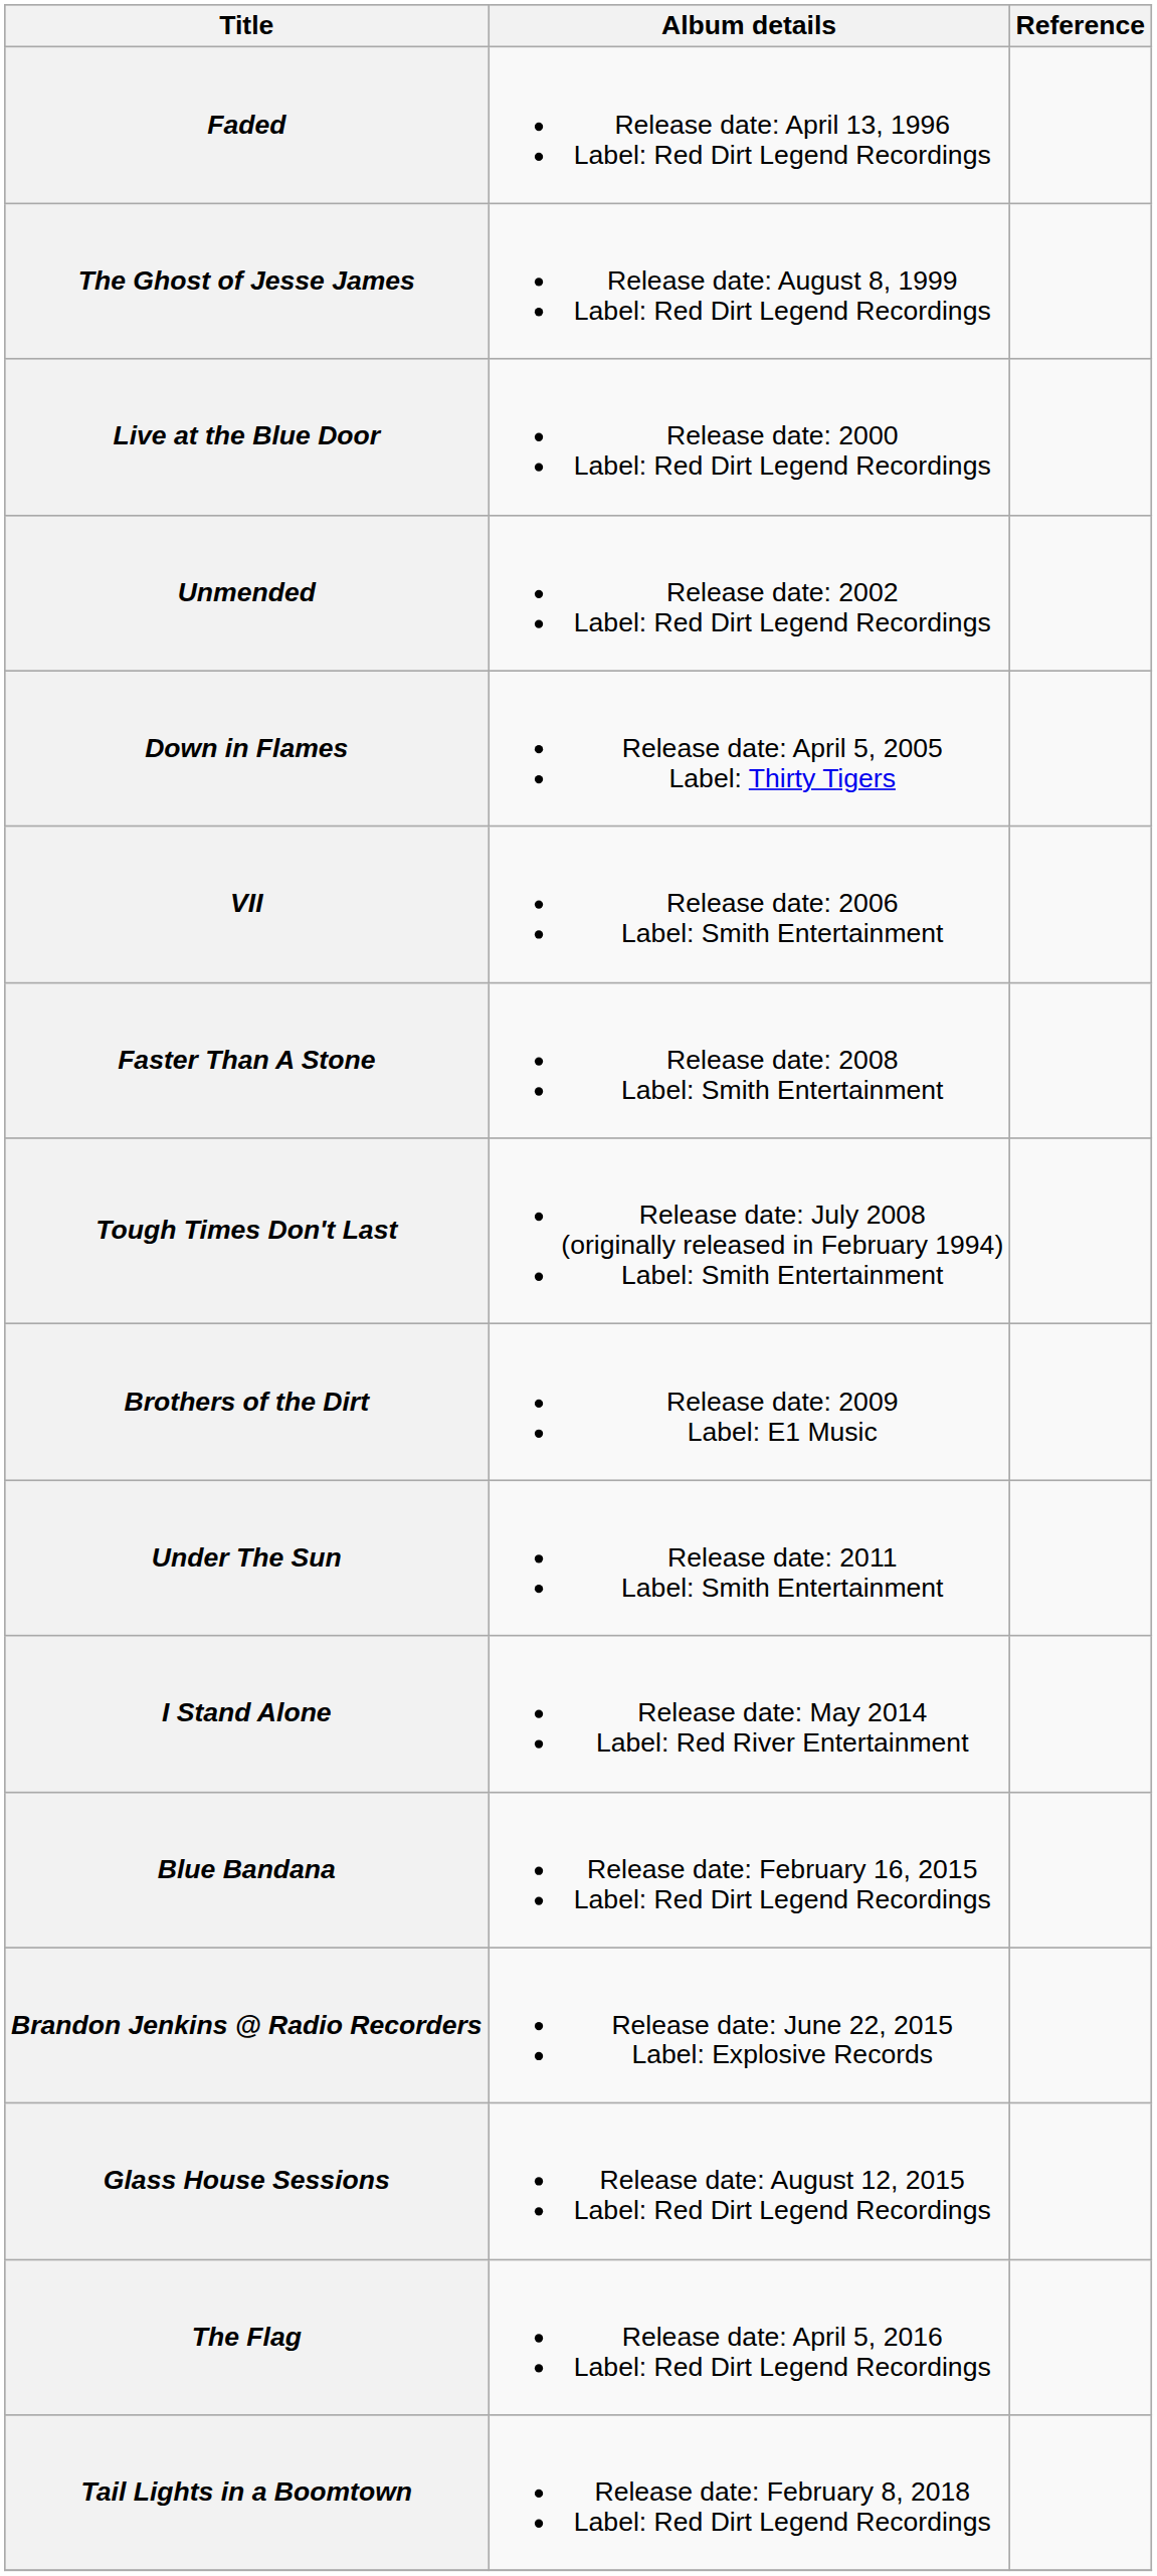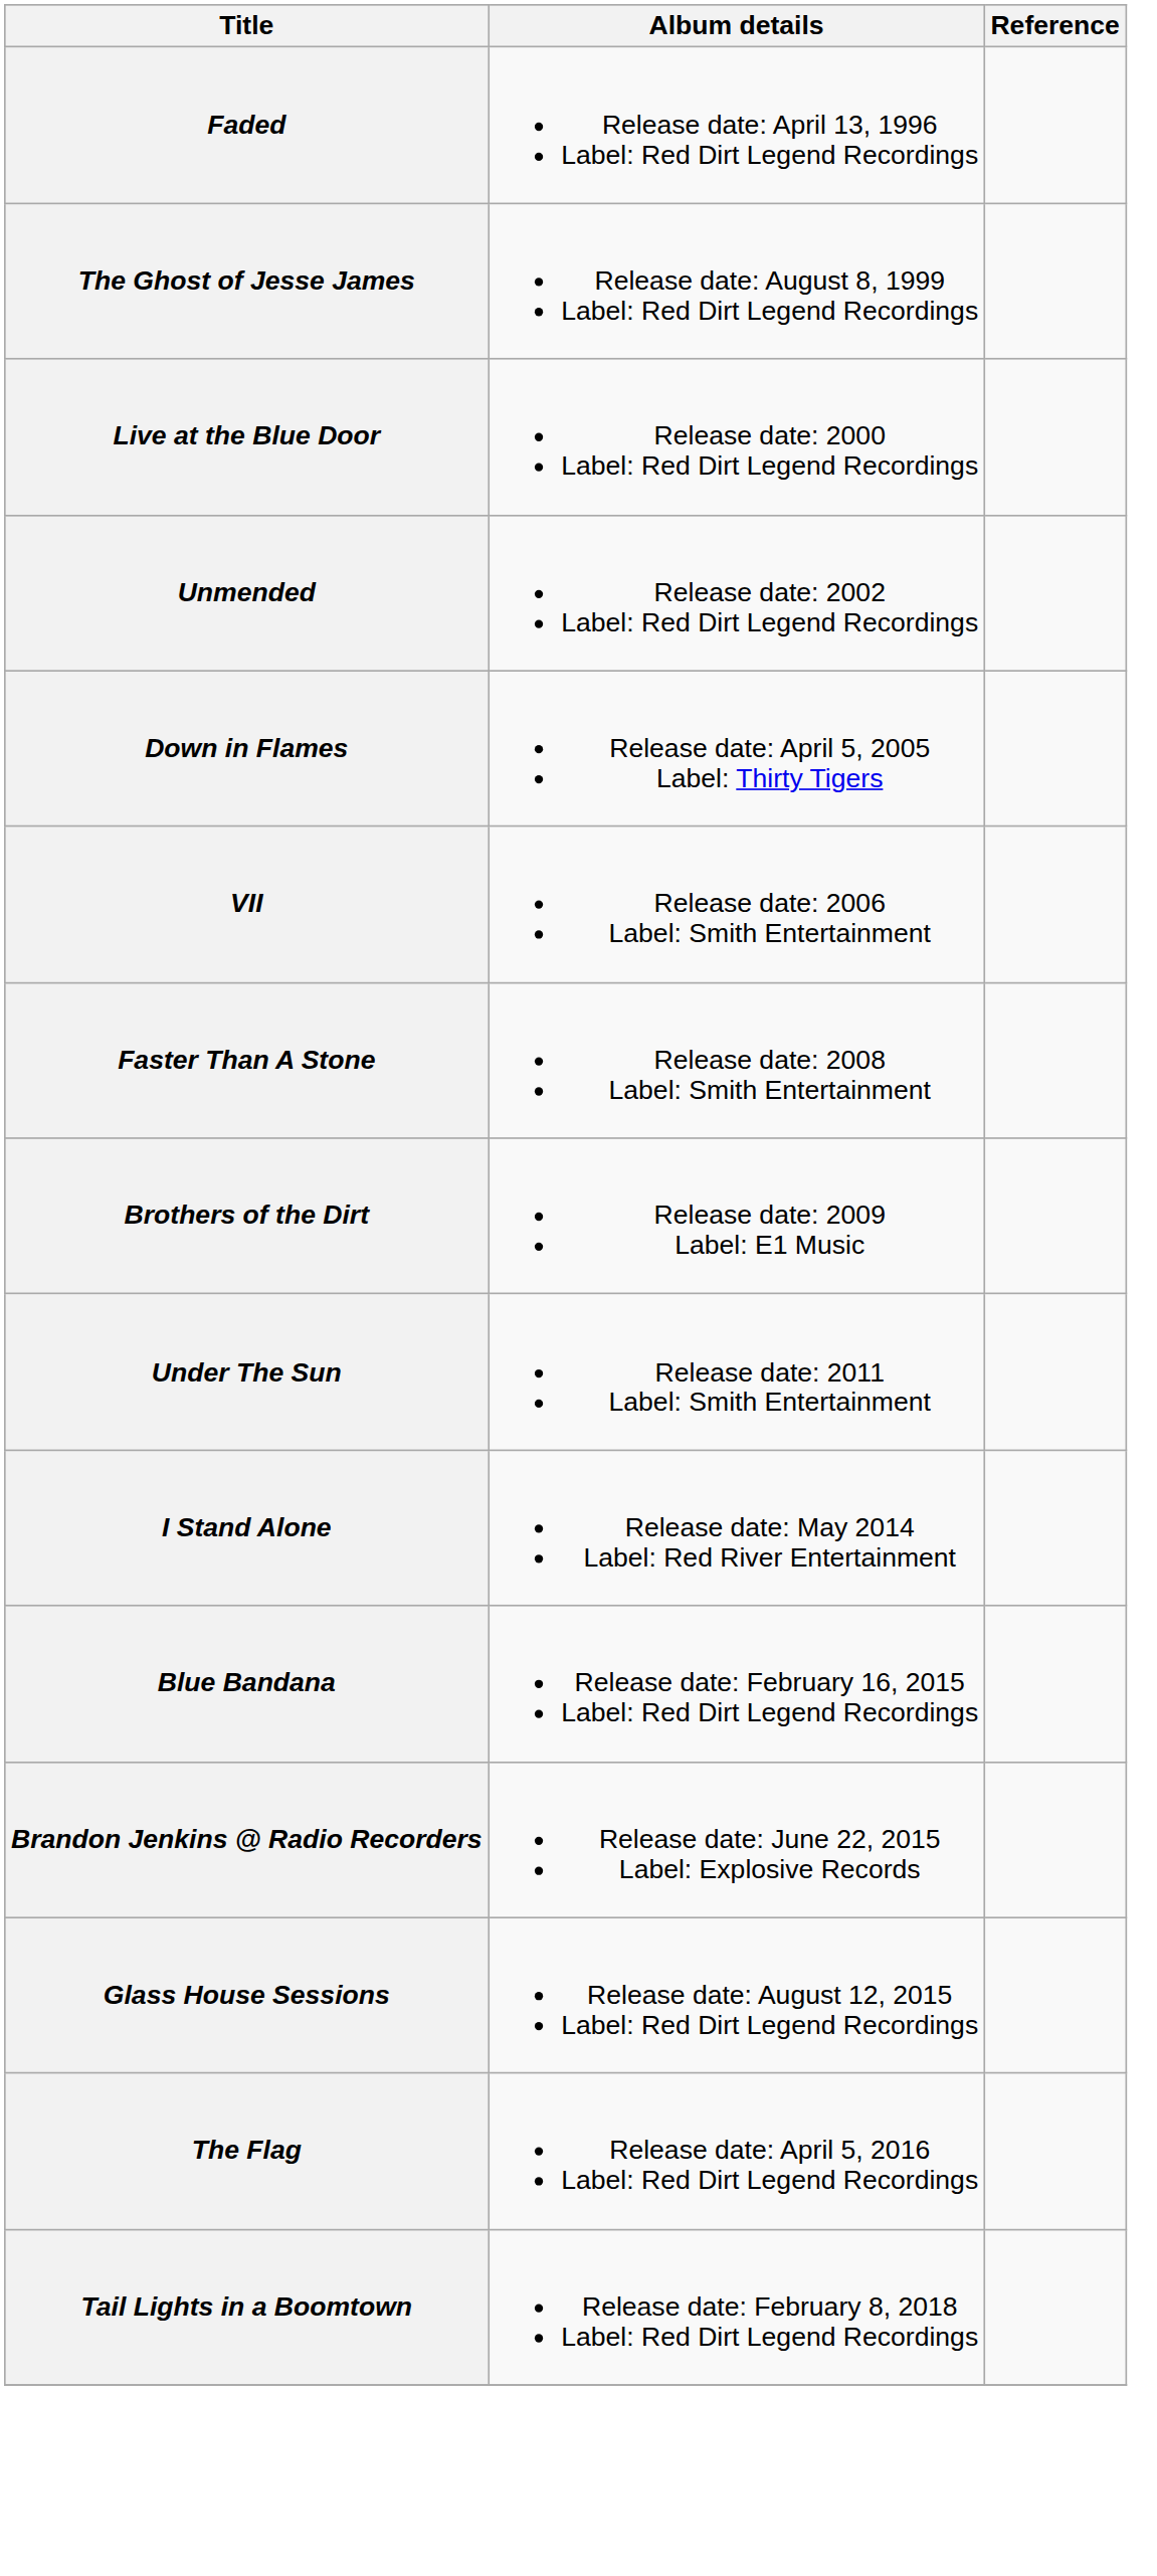 <table class="wikitable plainrowheaders" style="text-align:center;">
 <tr>
 <th>Title</th>
 <th>Album details</th>
 <th>Reference</th>
 </tr>
 <tr>
 <th scope="row"><em>Faded</em></th>
 <td><br><ul><li>Release date: April 13, 1996</li><li>Label: Red Dirt Legend Recordings</li></ul></td>
 <td></td>
 </tr>
 <tr>
 <th scope="row"><em>The Ghost of Jesse James</em></th>
 <td><br><ul><li>Release date: August 8, 1999</li><li>Label: Red Dirt Legend Recordings</li></ul></td>
 <td></td>
 </tr>
 <tr>
 <th scope="row"><em>Live at the Blue Door</em></th>
 <td><br><ul><li>Release date: 2000</li><li>Label: Red Dirt Legend Recordings</li></ul></td>
 <td></td>
 </tr>
 <tr>
 <th scope="row"><em>Unmended</em></th>
 <td><br><ul><li>Release date: 2002</li><li>Label: Red Dirt Legend Recordings</li></ul></td>
 <td></td>
 </tr>
 <tr>
 <th scope="row"><em>Down in Flames</em></th>
 <td><br><ul><li>Release date: April 5, 2005</li><li>Label: <a href='#'>Thirty Tigers</a></li></ul></td>
 <td></td>
 </tr>
 <tr>
 <th scope="row"><em>VII</em></th>
 <td><br><ul><li>Release date: 2006</li><li>Label: Smith Entertainment</li></ul></td>
 <td></td>
 </tr>
 <tr>
 <th scope="row"><em>Faster Than A Stone</em></th>
 <td><br><ul><li>Release date: 2008</li><li>Label: Smith Entertainment</li></ul></td>
-<td></td>
-</tr>
-<tr>
-<th scope="row"><em>Tough Times Don't Last</em></th>
-<td><br><ul><li>Release date: July 2008<br>(originally released in February 1994)</li><li>Label: Smith Entertainment</li></ul></td>
 <td></td>
 </tr>
 <tr>
 <th scope="row"><em>Brothers of the Dirt</em></th>
 <td><br><ul><li>Release date: 2009</li><li>Label: E1 Music</li></ul></td>
 <td></td>
 </tr>
 <tr>
 <th scope="row"><em>Under The Sun</em></th>
 <td><br><ul><li>Release date: 2011</li><li>Label: Smith Entertainment</li></ul></td>
 <td></td>
 </tr>
 <tr>
 <th scope="row"><em>I Stand Alone</em></th>
 <td><br><ul><li>Release date: May 2014</li><li>Label: Red River Entertainment</li></ul></td>
 <td></td>
 </tr>
 <tr>
 <th scope="row"><em>Blue Bandana</em></th>
 <td><br><ul><li>Release date: February 16, 2015</li><li>Label: Red Dirt Legend Recordings</li></ul></td>
 <td></td>
 </tr>
 <tr>
 <th scope="row"><em>Brandon Jenkins @ Radio Recorders</em></th>
 <td><br><ul><li>Release date: June 22, 2015</li><li>Label: Explosive Records</li></ul></td>
 <td></td>
 </tr>
 <tr>
 <th scope="row"><em>Glass House Sessions</em></th>
 <td><br><ul><li>Release date: August 12, 2015</li><li>Label: Red Dirt Legend Recordings</li></ul></td>
 <td></td>
 </tr>
 <tr>
 <th scope="row"><em>The Flag</em></th>
 <td><br><ul><li>Release date: April 5, 2016</li><li>Label: Red Dirt Legend Recordings</li></ul></td>
 <td></td>
 </tr>
 <tr>
 <th scope="row"><em>Tail Lights in a Boomtown</em></th>
 <td><br><ul><li>Release date: February 8, 2018</li><li>Label: Red Dirt Legend Recordings</li></ul></td>
 <td></td>
 </tr>
 <tr>
 </tr>
 </table>
